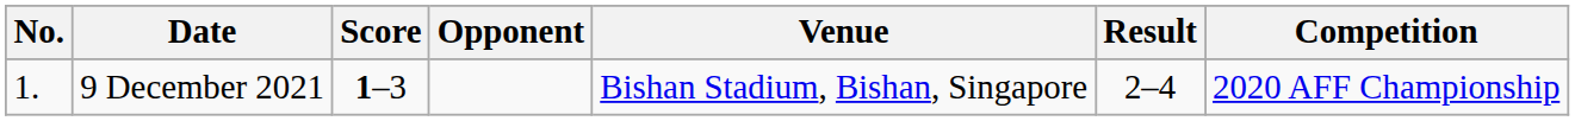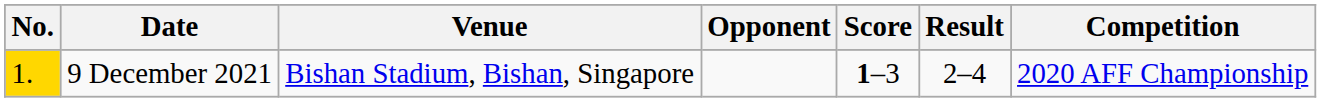 <table class="wikitable">
 <tr>
 <th>No.</th>
 <th>Date</th>
+<th>Venue</th>
+<th>Opponent</th>
 <th>Score</th>
-<th>Opponent</th>
-<th>Venue</th>
 <th>Result</th>
 <th>Competition</th>
 </tr>
 <tr>
-<td>1.</td>
+<td style="background: gold;">1.</td>
 <td>9 December 2021</td>
+<td><a href='#'>Bishan Stadium</a>, <a href='#'>Bishan</a>, Singapore</td>
+<td></td>
 <td align=center><strong>1</strong>–3</td>
-<td></td>
-<td><a href='#'>Bishan Stadium</a>, <a href='#'>Bishan</a>, Singapore</td>
 <td align=center>2–4</td>
 <td><a href='#'>2020 AFF Championship</a></td>
 </tr>
 </table>
